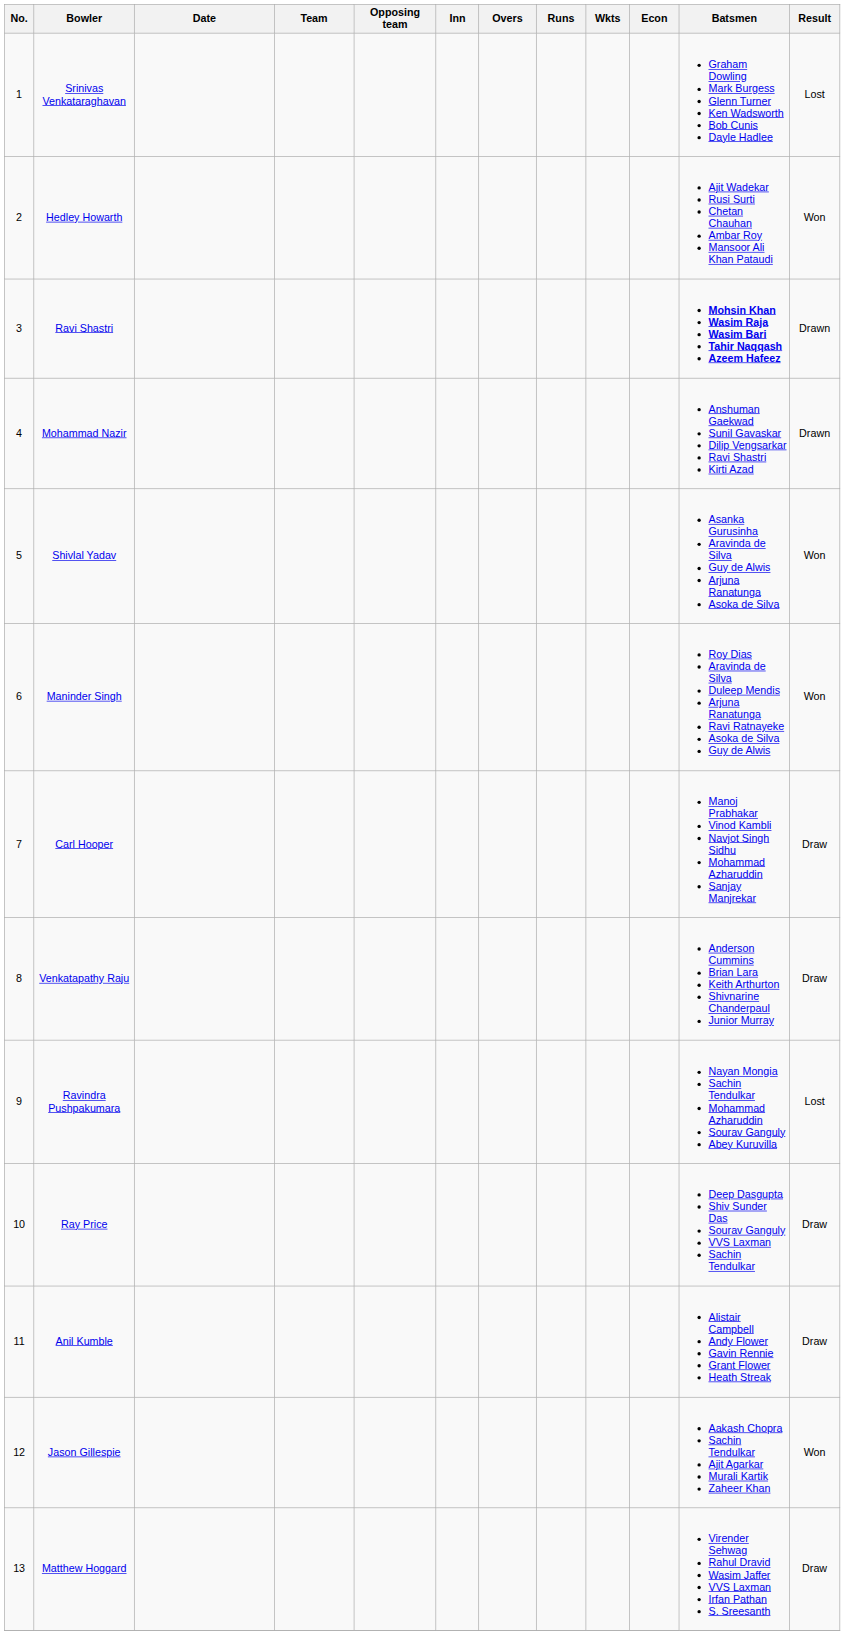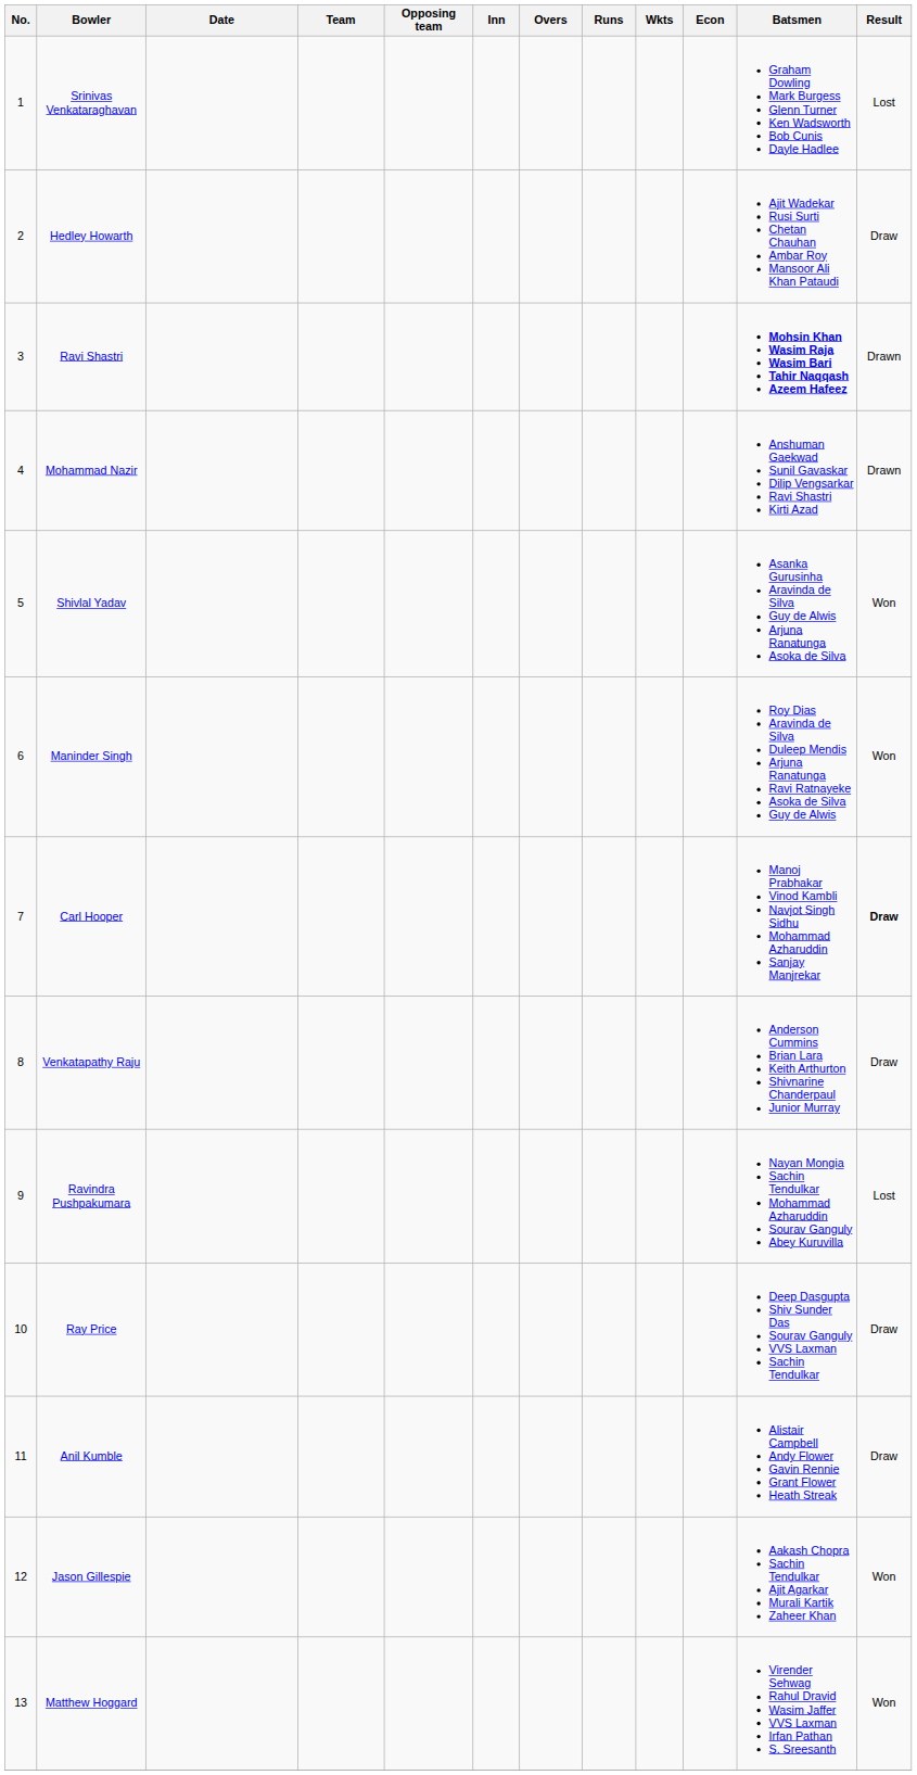 <table class="wikitable sortable" style="font-size: 100%">
 <tr align=center>
 <th scope="col" width="38">No.</th>
 <th scope="col" width="145">Bowler</th>
 <th scope="col" width="220">Date</th>
 <th scope="col" width="120">Team</th>
 <th scope="col" width="120">Opposing team</th>
 <th scope="col" width="60">Inn</th>
 <th scope="col" width="82">Overs</th>
 <th scope="col" width="70">Runs</th>
 <th scope="col" width="60">Wkts</th>
 <th scope="col" width="70">Econ</th>
 <th scope="col" width="160" class="unsortable">Batsmen</th>
 <th scope="col" width="70">Result</th>
 </tr>
 <tr align="center">
 <td scope="row">1</td>
 <td><a href='#'>Srinivas Venkataraghavan</a></td>
 <td></td>
 <td></td>
 <td></td>
 <td></td>
 <td></td>
 <td></td>
 <td></td>
 <td></td>
 <td align=left><br><ul><li><a href='#'>Graham Dowling</a></li><li><a href='#'>Mark Burgess</a></li><li><a href='#'>Glenn Turner</a></li><li><a href='#'>Ken Wadsworth</a></li><li><a href='#'>Bob Cunis</a></li><li><a href='#'>Dayle Hadlee</a></li></ul></td>
 <td>Lost</td>
 </tr>
 <tr align="center">
 <td scope="row">2</td>
 <td><a href='#'>Hedley Howarth</a></td>
 <td></td>
 <td></td>
 <td></td>
 <td></td>
 <td></td>
 <td></td>
 <td></td>
 <td></td>
 <td align=left><br><ul><li><a href='#'>Ajit Wadekar</a></li><li><a href='#'>Rusi Surti</a></li><li><a href='#'>Chetan Chauhan</a></li><li><a href='#'>Ambar Roy</a></li><li><a href='#'>Mansoor Ali Khan Pataudi</a></li></ul></td>
-<td>Won</td>
+<td>Draw</td>
 </tr>
 <tr align="center">
 <td scope="row">3</td>
 <td><a href='#'>Ravi Shastri</a> </td>
 <td></td>
 <td></td>
 <td></td>
 <td></td>
 <td></td>
 <td></td>
 <td></td>
 <td></td>
 <td align=left><strong><br><ul><li><a href='#'>Mohsin Khan</a></li><li><a href='#'>Wasim Raja</a></li><li><a href='#'>Wasim Bari</a></li><li><a href='#'>Tahir Naqqash</a></li><li><a href='#'>Azeem Hafeez</a></li></ul></strong></td>
 <td>Drawn</td>
 </tr>
 <tr align="center">
 <td scope="row">4</td>
 <td><a href='#'>Mohammad Nazir</a></td>
 <td></td>
 <td></td>
 <td></td>
 <td></td>
 <td></td>
 <td></td>
 <td></td>
 <td></td>
 <td align=left><br><ul><li><a href='#'>Anshuman Gaekwad</a></li><li><a href='#'>Sunil Gavaskar</a></li><li><a href='#'>Dilip Vengsarkar</a></li><li><a href='#'>Ravi Shastri</a></li><li><a href='#'>Kirti Azad</a></li></ul></td>
 <td>Drawn</td>
 </tr>
 <tr align="center">
 <td scope="row">5</td>
 <td><a href='#'>Shivlal Yadav</a></td>
 <td></td>
 <td></td>
 <td></td>
 <td></td>
 <td></td>
 <td></td>
 <td></td>
 <td></td>
 <td align=left><br><ul><li><a href='#'>Asanka Gurusinha</a></li><li><a href='#'>Aravinda de Silva</a></li><li><a href='#'>Guy de Alwis</a></li><li><a href='#'>Arjuna Ranatunga</a></li><li><a href='#'>Asoka de Silva</a></li></ul></td>
 <td>Won</td>
 </tr>
 <tr align="center">
 <td scope="row">6</td>
 <td><a href='#'>Maninder Singh</a> </td>
 <td></td>
 <td></td>
 <td></td>
 <td></td>
 <td></td>
 <td></td>
 <td></td>
 <td></td>
 <td align=left><br><ul><li><a href='#'>Roy Dias</a></li><li><a href='#'>Aravinda de Silva</a></li><li><a href='#'>Duleep Mendis</a></li><li><a href='#'>Arjuna Ranatunga</a></li><li><a href='#'>Ravi Ratnayeke</a></li><li><a href='#'>Asoka de Silva</a></li><li><a href='#'>Guy de Alwis</a></li></ul></td>
 <td>Won</td>
 </tr>
 <tr align="center">
 <td scope="row">7</td>
 <td><a href='#'>Carl Hooper</a></td>
 <td></td>
 <td></td>
 <td></td>
 <td></td>
 <td></td>
 <td></td>
 <td></td>
 <td></td>
 <td align=left><br><ul><li><a href='#'>Manoj Prabhakar</a></li><li><a href='#'>Vinod Kambli</a></li><li><a href='#'>Navjot Singh Sidhu</a></li><li><a href='#'>Mohammad Azharuddin</a></li><li><a href='#'>Sanjay Manjrekar</a></li></ul></td>
-<td>Draw</td>
+<td><strong>Draw</strong></td>
 </tr>
 <tr align="center">
 <td scope="row">8</td>
 <td><a href='#'>Venkatapathy Raju</a></td>
 <td></td>
 <td></td>
 <td></td>
 <td></td>
 <td></td>
 <td></td>
 <td></td>
 <td></td>
 <td align=left><br><ul><li><a href='#'>Anderson Cummins</a></li><li><a href='#'>Brian Lara</a></li><li><a href='#'>Keith Arthurton</a></li><li><a href='#'>Shivnarine Chanderpaul</a></li><li><a href='#'>Junior Murray</a></li></ul></td>
 <td>Draw</td>
 </tr>
 <tr align="center">
 <td scope="row">9</td>
 <td><a href='#'>Ravindra Pushpakumara</a></td>
 <td></td>
 <td></td>
 <td></td>
 <td></td>
 <td></td>
 <td></td>
 <td></td>
 <td></td>
 <td align=left><br><ul><li><a href='#'>Nayan Mongia</a></li><li><a href='#'>Sachin Tendulkar</a></li><li><a href='#'>Mohammad Azharuddin</a></li><li><a href='#'>Sourav Ganguly</a></li><li><a href='#'>Abey Kuruvilla</a></li></ul></td>
 <td>Lost</td>
 </tr>
 <tr align="center">
 <td scope="row">10</td>
 <td><a href='#'>Ray Price</a></td>
 <td></td>
 <td></td>
 <td></td>
 <td></td>
 <td></td>
 <td></td>
 <td></td>
 <td></td>
 <td align=left><br><ul><li><a href='#'>Deep Dasgupta</a></li><li><a href='#'>Shiv Sunder Das</a></li><li><a href='#'>Sourav Ganguly</a></li><li><a href='#'>VVS Laxman</a></li><li><a href='#'>Sachin Tendulkar</a></li></ul></td>
 <td>Draw</td>
 </tr>
 <tr align="center">
 <td scope="row">11</td>
 <td><a href='#'>Anil Kumble</a></td>
 <td></td>
 <td></td>
 <td></td>
 <td></td>
 <td></td>
 <td></td>
 <td></td>
 <td></td>
 <td align=left><br><ul><li><a href='#'>Alistair Campbell</a></li><li><a href='#'>Andy Flower</a></li><li><a href='#'>Gavin Rennie</a></li><li><a href='#'>Grant Flower</a></li><li><a href='#'>Heath Streak</a></li></ul></td>
 <td>Draw</td>
 </tr>
 <tr align="center">
 <td scope="row">12</td>
 <td><a href='#'>Jason Gillespie</a></td>
 <td></td>
 <td></td>
 <td></td>
 <td></td>
 <td></td>
 <td></td>
 <td></td>
 <td></td>
 <td align=left><br><ul><li><a href='#'>Aakash Chopra</a></li><li><a href='#'>Sachin Tendulkar</a></li><li><a href='#'>Ajit Agarkar</a></li><li><a href='#'>Murali Kartik</a></li><li><a href='#'>Zaheer Khan</a></li></ul></td>
 <td>Won</td>
 </tr>
 <tr align="center">
 <td scope="row">13</td>
 <td><a href='#'>Matthew Hoggard</a></td>
 <td></td>
 <td></td>
 <td></td>
 <td></td>
 <td></td>
 <td></td>
 <td></td>
 <td></td>
 <td align=left><br><ul><li><a href='#'>Virender Sehwag</a></li><li><a href='#'>Rahul Dravid</a></li><li><a href='#'>Wasim Jaffer</a></li><li><a href='#'>VVS Laxman</a></li><li><a href='#'>Irfan Pathan</a></li><li><a href='#'>S. Sreesanth</a></li></ul></td>
-<td>Draw</td>
+<td>Won</td>
 </tr>
 <tr align="center">
 </tr>
 </table>
